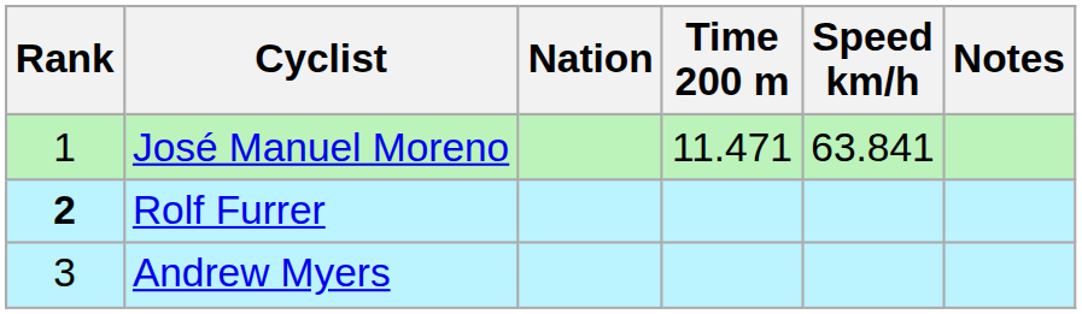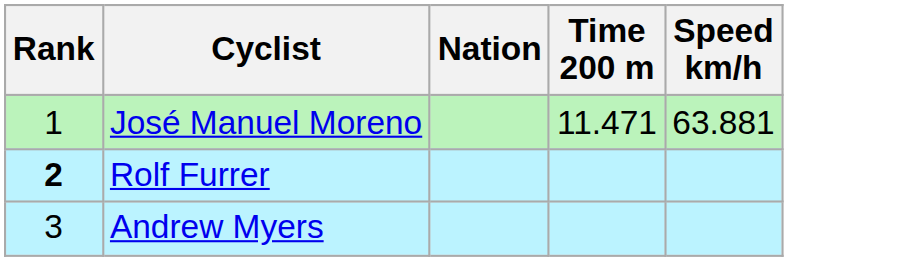 <table class="wikitable sortable" style="text-align:center">
 <tr>
 <th>Rank</th>
 <th>Cyclist</th>
 <th>Nation</th>
 <th>Time<br>200 m</th>
 <th>Speed<br>km/h</th>
-<th>Notes</th>
 </tr>
 <tr bgcolor=bbf3bb>
 <td>1</td>
 <td align=left><a href='#'>José Manuel Moreno</a></td>
 <td align=left></td>
 <td>11.471</td>
-<td>63.841</td>
-<td></td>
+<td>63.881</td>
 </tr>
 <tr bgcolor=bbf3ff>
 <td><strong>2</strong></td>
 <td align=left><a href='#'>Rolf Furrer</a></td>
 <td align=left></td>
-<td></td>
 <td></td>
 <td></td>
 </tr>
 <tr bgcolor=bbf3ff>
 <td>3</td>
 <td align=left><a href='#'>Andrew Myers</a></td>
 <td align=left></td>
 <td></td>
 <td></td>
-<td></td>
 </tr>
 </table>
